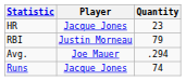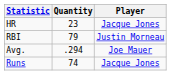 <table class="wikitable" style="text-align: center;">
 <tr>
 <th><a href='#'>Statistic</a></th>
+<th>Quantity</th>
 <th>Player</th>
-<th>Quantity</th>
 </tr>
 <tr>
 <td align="left">HR</td>
+<td>23</td>
 <td><a href='#'>Jacque Jones</a></td>
-<td>23</td>
 </tr>
 <tr>
 <td align="left">RBI</td>
+<td>79</td>
 <td><a href='#'>Justin Morneau</a></td>
-<td>79</td>
 </tr>
 <tr>
 <td align="left">Avg.</td>
+<td>.294</td>
 <td><a href='#'>Joe Mauer</a></td>
-<td>.294</td>
 </tr>
 <tr>
 <td align="left"><a href='#'>Runs</a></td>
+<td>74</td>
 <td><a href='#'>Jacque Jones</a></td>
-<td>74</td>
 </tr>
 </table>
